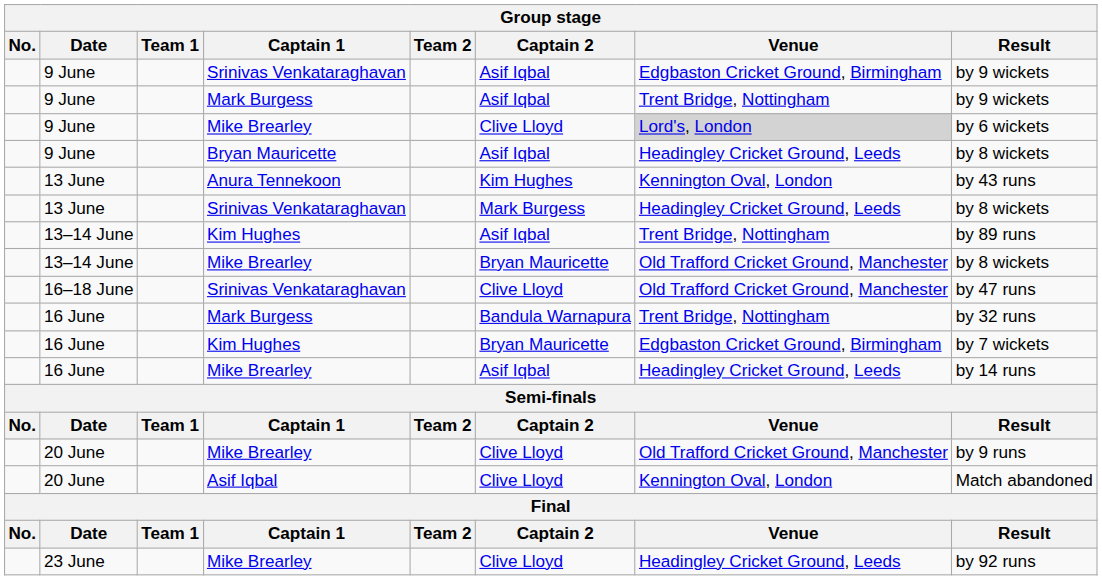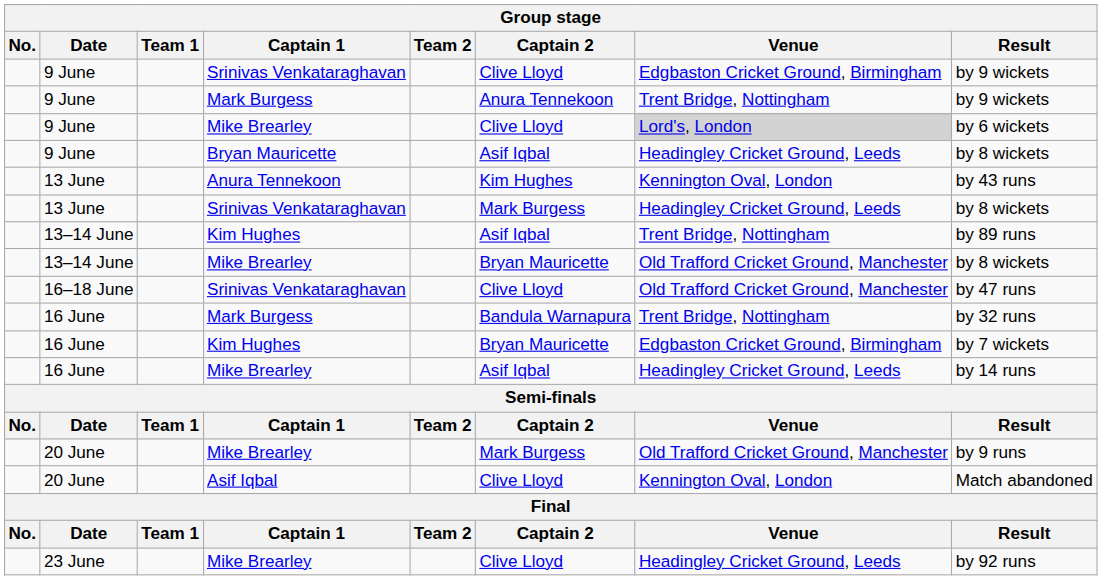 <table class="wikitable">
 <tr>
 <th colspan="9">Group stage</th>
 </tr>
 <tr>
 <th>No.</th>
 <th>Date</th>
 <th>Team 1</th>
 <th>Captain 1</th>
 <th>Team 2</th>
 <th>Captain 2</th>
 <th>Venue</th>
 <th>Result</th>
 </tr>
 <tr>
 <td></td>
 <td>9 June</td>
 <td></td>
 <td><a href='#'>Srinivas Venkataraghavan</a></td>
 <td></td>
-<td><a href='#'>Asif Iqbal</a></td>
+<td><a href='#'>Clive Lloyd</a></td>
 <td><a href='#'>Edgbaston Cricket Ground</a>, <a href='#'>Birmingham</a></td>
 <td> by 9 wickets</td>
 </tr>
 <tr>
 <td></td>
 <td>9 June</td>
 <td></td>
 <td><a href='#'>Mark Burgess</a></td>
 <td></td>
-<td><a href='#'>Asif Iqbal</a></td>
+<td><a href='#'>Anura Tennekoon</a></td>
 <td><a href='#'>Trent Bridge</a>, <a href='#'>Nottingham</a></td>
 <td> by 9 wickets</td>
 </tr>
 <tr>
 <td></td>
 <td>9 June</td>
 <td></td>
 <td><a href='#'>Mike Brearley</a></td>
 <td></td>
 <td><a href='#'>Clive Lloyd</a></td>
 <td style="background: lightgrey;"><a href='#'>Lord's</a>, <a href='#'>London</a></td>
 <td> by 6 wickets</td>
 </tr>
 <tr>
 <td></td>
 <td>9 June</td>
 <td></td>
 <td><a href='#'>Bryan Mauricette</a></td>
 <td></td>
 <td><a href='#'>Asif Iqbal</a></td>
 <td><a href='#'>Headingley Cricket Ground</a>, <a href='#'>Leeds</a></td>
 <td> by 8 wickets</td>
 </tr>
 <tr>
 <td></td>
 <td>13 June</td>
 <td></td>
 <td><a href='#'>Anura Tennekoon</a></td>
 <td></td>
 <td><a href='#'>Kim Hughes</a></td>
 <td><a href='#'>Kennington Oval</a>, <a href='#'>London</a></td>
 <td> by 43 runs</td>
 </tr>
 <tr>
 <td></td>
 <td>13 June</td>
 <td></td>
 <td><a href='#'>Srinivas Venkataraghavan</a></td>
 <td></td>
 <td><a href='#'>Mark Burgess</a></td>
 <td><a href='#'>Headingley Cricket Ground</a>, <a href='#'>Leeds</a></td>
 <td> by 8 wickets</td>
 </tr>
 <tr>
 <td></td>
 <td>13–14 June</td>
 <td></td>
 <td><a href='#'>Kim Hughes</a></td>
 <td></td>
 <td><a href='#'>Asif Iqbal</a></td>
 <td><a href='#'>Trent Bridge</a>, <a href='#'>Nottingham</a></td>
 <td> by 89 runs</td>
 </tr>
 <tr>
 <td></td>
 <td>13–14 June</td>
 <td></td>
 <td><a href='#'>Mike Brearley</a></td>
 <td></td>
 <td><a href='#'>Bryan Mauricette</a></td>
 <td><a href='#'>Old Trafford Cricket Ground</a>, <a href='#'>Manchester</a></td>
 <td> by 8 wickets</td>
 </tr>
 <tr>
 <td></td>
 <td>16–18 June</td>
 <td></td>
 <td><a href='#'>Srinivas Venkataraghavan</a></td>
 <td></td>
 <td><a href='#'>Clive Lloyd</a></td>
 <td><a href='#'>Old Trafford Cricket Ground</a>, <a href='#'>Manchester</a></td>
 <td> by 47 runs</td>
 </tr>
 <tr>
 <td></td>
 <td>16 June</td>
 <td></td>
 <td><a href='#'>Mark Burgess</a></td>
 <td></td>
 <td><a href='#'>Bandula Warnapura</a></td>
 <td><a href='#'>Trent Bridge</a>, <a href='#'>Nottingham</a></td>
 <td> by 32 runs</td>
 </tr>
 <tr>
 <td></td>
 <td>16 June</td>
 <td></td>
 <td><a href='#'>Kim Hughes</a></td>
 <td></td>
 <td><a href='#'>Bryan Mauricette</a></td>
 <td><a href='#'>Edgbaston Cricket Ground</a>, <a href='#'>Birmingham</a></td>
 <td> by 7 wickets</td>
 </tr>
 <tr>
 <td></td>
 <td>16 June</td>
 <td></td>
 <td><a href='#'>Mike Brearley</a></td>
 <td></td>
 <td><a href='#'>Asif Iqbal</a></td>
 <td><a href='#'>Headingley Cricket Ground</a>, <a href='#'>Leeds</a></td>
 <td> by 14 runs</td>
 </tr>
 <tr>
 <th colspan="9">Semi-finals</th>
 </tr>
 <tr>
 <th>No.</th>
 <th>Date</th>
 <th>Team 1</th>
 <th>Captain 1</th>
 <th>Team 2</th>
 <th>Captain 2</th>
 <th>Venue</th>
 <th>Result</th>
 </tr>
 <tr>
 <td></td>
 <td>20 June</td>
 <td></td>
 <td><a href='#'>Mike Brearley</a></td>
 <td></td>
-<td><a href='#'>Clive Lloyd</a></td>
+<td><a href='#'>Mark Burgess</a></td>
 <td><a href='#'>Old Trafford Cricket Ground</a>, <a href='#'>Manchester</a></td>
 <td> by 9 runs</td>
 </tr>
 <tr>
 <td></td>
 <td>20 June</td>
 <td></td>
 <td><a href='#'>Asif Iqbal</a></td>
 <td></td>
 <td><a href='#'>Clive Lloyd</a></td>
 <td><a href='#'>Kennington Oval</a>, <a href='#'>London</a></td>
 <td>Match abandoned</td>
 </tr>
 <tr>
 <th colspan="9">Final</th>
 </tr>
 <tr>
 <th>No.</th>
 <th>Date</th>
 <th>Team 1</th>
 <th>Captain 1</th>
 <th>Team 2</th>
 <th>Captain 2</th>
 <th>Venue</th>
 <th>Result</th>
 </tr>
 <tr>
 <td></td>
 <td>23 June</td>
 <td></td>
 <td><a href='#'>Mike Brearley</a></td>
 <td></td>
 <td><a href='#'>Clive Lloyd</a></td>
 <td><a href='#'>Headingley Cricket Ground</a>, <a href='#'>Leeds</a></td>
 <td> by 92 runs</td>
 </tr>
 </table>
